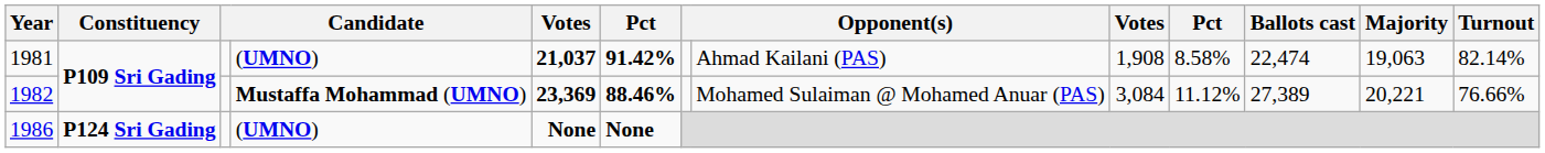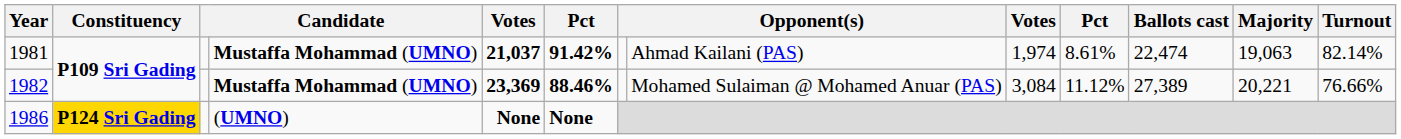 <table class="wikitable" style="margin:0.5em ; font-size:95%">
 <tr>
 <th>Year</th>
 <th>Constituency</th>
 <th colspan=2>Candidate</th>
 <th>Votes</th>
 <th>Pct</th>
 <th colspan=2>Opponent(s)</th>
 <th>Votes</th>
 <th>Pct</th>
 <th>Ballots cast</th>
 <th>Majority</th>
 <th>Turnout</th>
 </tr>
 <tr>
 <td>1981</td>
 <td rowspan=2><strong>P109 <a href='#'>Sri Gading</a></strong></td>
 <td></td>
-<td> (<a href='#'><strong>UMNO</strong></a>)</td>
+<td><strong>Mustaffa Mohammad</strong> (<a href='#'><strong>UMNO</strong></a>)</td>
 <td align="right"><strong>21,037</strong></td>
 <td><strong>91.42%</strong></td>
 <td></td>
 <td>Ahmad Kailani (<a href='#'>PAS</a>)</td>
-<td align="right">1,908</td>
-<td>8.58%</td>
+<td align="right">1,974</td>
+<td>8.61%</td>
 <td>22,474</td>
 <td>19,063</td>
 <td>82.14%</td>
 </tr>
 <tr>
 <td><a href='#'>1982</a></td>
 <td></td>
 <td><strong>Mustaffa Mohammad</strong> (<a href='#'><strong>UMNO</strong></a>)</td>
 <td align="right"><strong>23,369</strong></td>
 <td><strong>88.46%</strong></td>
 <td></td>
 <td>Mohamed Sulaiman @ Mohamed Anuar (<a href='#'>PAS</a>)</td>
 <td align="right">3,084</td>
 <td>11.12%</td>
 <td>27,389</td>
 <td>20,221</td>
 <td>76.66%</td>
 </tr>
 <tr>
 <td><a href='#'>1986</a></td>
-<td><strong>P124 <a href='#'>Sri Gading</a></strong></td>
+<td style="background: gold;"><strong>P124 <a href='#'>Sri Gading</a></strong></td>
 <td></td>
 <td> (<a href='#'><strong>UMNO</strong></a>)</td>
 <td align="right"><strong>None</strong></td>
 <td><strong>None</strong></td>
 <td colspan="7" bgcolor="dcdcdc"></td>
 </tr>
 </table>
